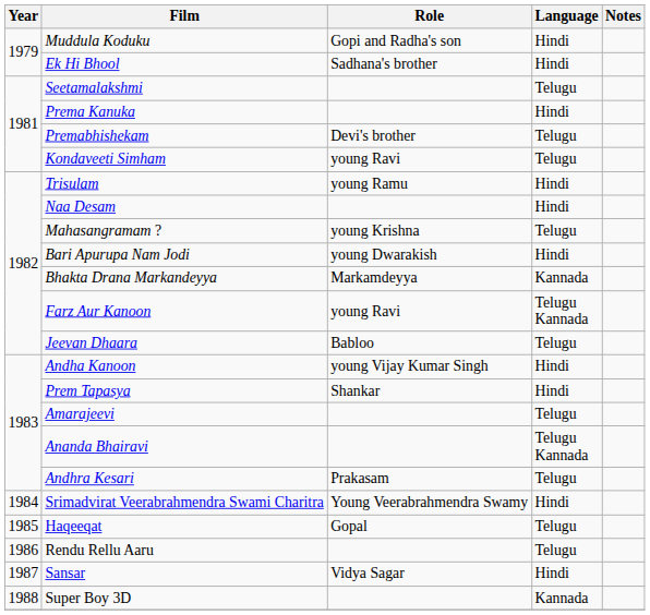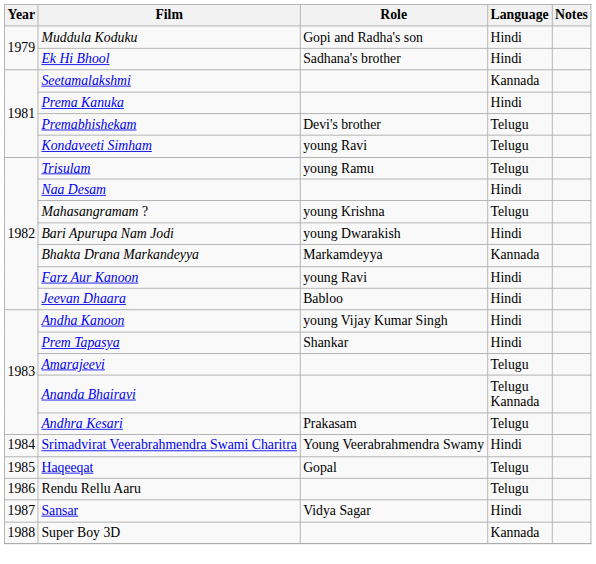 <table class="wikitable sortable">
 <tr>
 <th>Year</th>
 <th>Film</th>
 <th>Role</th>
 <th>Language</th>
 <th class="unsortable">Notes</th>
 </tr>
 <tr>
 <td rowspan="2">1979</td>
 <td><em>Muddula Koduku</em></td>
 <td>Gopi and Radha's son</td>
 <td>Hindi</td>
 <td></td>
 </tr>
 <tr>
 <td><em><a href='#'>Ek Hi Bhool</a></em></td>
 <td>Sadhana's brother</td>
 <td>Hindi</td>
 <td></td>
 </tr>
 <tr>
 <td rowspan="4">1981</td>
 <td><em><a href='#'>Seetamalakshmi</a></em></td>
 <td></td>
-<td>Telugu</td>
+<td>Kannada</td>
 <td></td>
 </tr>
 <tr>
 <td><em><a href='#'>Prema Kanuka</a></em></td>
 <td></td>
 <td>Hindi</td>
 <td></td>
 </tr>
 <tr>
 <td><em><a href='#'>Premabhishekam</a></em></td>
 <td>Devi's brother</td>
 <td>Telugu</td>
 <td></td>
 </tr>
 <tr>
 <td><em><a href='#'>Kondaveeti Simham</a></em></td>
 <td>young Ravi</td>
 <td>Telugu</td>
 <td></td>
 </tr>
 <tr>
 <td rowspan="7">1982</td>
 <td><em><a href='#'>Trisulam</a></em></td>
 <td>young Ramu</td>
-<td>Hindi</td>
+<td>Telugu</td>
 <td></td>
 </tr>
 <tr>
 <td><em><a href='#'>Naa Desam</a></em></td>
 <td></td>
 <td>Hindi</td>
 <td></td>
 </tr>
 <tr>
 <td><em>Mahasangramam</em> ?</td>
 <td>young Krishna</td>
 <td>Telugu</td>
 <td></td>
 </tr>
 <tr>
 <td><em>Bari Apurupa Nam Jodi</em></td>
 <td>young Dwarakish</td>
 <td>Hindi</td>
 <td></td>
 </tr>
 <tr>
 <td><em>Bhakta Drana Markandeyya</em></td>
 <td>Markamdeyya</td>
 <td>Kannada</td>
 <td></td>
 </tr>
 <tr>
 <td><em><a href='#'>Farz Aur Kanoon</a></em></td>
 <td>young Ravi</td>
-<td>Telugu<br>Kannada</td>
+<td>Hindi</td>
 <td></td>
 </tr>
 <tr>
 <td><em><a href='#'>Jeevan Dhaara</a></em></td>
 <td>Babloo</td>
-<td>Telugu</td>
+<td>Hindi</td>
 <td></td>
 </tr>
 <tr>
 <td rowspan="5">1983</td>
 <td><em><a href='#'>Andha Kanoon</a></em></td>
 <td>young Vijay Kumar Singh</td>
 <td>Hindi</td>
 <td></td>
 </tr>
 <tr>
 <td><em><a href='#'>Prem Tapasya</a></em></td>
 <td>Shankar</td>
 <td>Hindi</td>
 <td></td>
 </tr>
 <tr>
 <td><em><a href='#'>Amarajeevi</a></em></td>
 <td></td>
 <td>Telugu</td>
 <td></td>
 </tr>
 <tr>
 <td><em><a href='#'>Ananda Bhairavi</a></em></td>
 <td></td>
 <td>Telugu<br>Kannada</td>
 </tr>
 <tr>
 <td><em><a href='#'>Andhra Kesari</a></td>
 <td>Prakasam</td>
 <td>Telugu</td>
 <td></td>
 </tr>
 <tr>
 <td>1984</td>
 <td></em><a href='#'>Srimadvirat Veerabrahmendra Swami Charitra</a><em></td>
 <td>Young Veerabrahmendra Swamy</td>
 <td>Hindi</td>
 <td></td>
 </tr>
 <tr>
 <td>1985</td>
 <td><a href='#'></em>Haqeeqat<em></a></td>
 <td>Gopal</td>
 <td>Telugu</td>
 <td></td>
 </tr>
 <tr>
 <td>1986</td>
 <td></em>Rendu Rellu Aaru<em></td>
 <td></td>
 <td>Telugu</td>
 <td></td>
 </tr>
 <tr>
 <td>1987</td>
 <td></em><a href='#'>Sansar</a><em></td>
 <td>Vidya Sagar</td>
 <td>Hindi</td>
 <td></td>
 </tr>
 <tr>
 <td>1988</td>
 <td></em>Super Boy 3D<em></td>
 <td></td>
 <td>Kannada</td>
 <td></td>
 </tr>
 <tr>
 </tr>
 </table>
